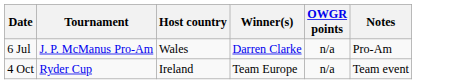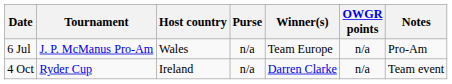 <table class="wikitable" style="font-size:95%">
 <tr>
 <th>Date</th>
 <th>Tournament</th>
 <th>Host country</th>
+<th>Purse</th>
 <th>Winner(s)</th>
 <th><a href='#'>OWGR</a><br>points</th>
 <th>Notes</th>
 </tr>
 <tr>
 <td>6 Jul</td>
 <td><a href='#'>J. P. McManus Pro-Am</a></td>
 <td>Wales</td>
-<td> <a href='#'>Darren Clarke</a></td>
+<td align=center>n/a</td>
+<td> Team Europe</td>
 <td align=center>n/a</td>
 <td>Pro-Am</td>
 </tr>
 <tr>
 <td>4 Oct</td>
 <td><a href='#'>Ryder Cup</a></td>
 <td>Ireland</td>
-<td> Team Europe</td>
+<td align=center>n/a</td>
+<td> <a href='#'>Darren Clarke</a></td>
 <td align=center>n/a</td>
 <td>Team event</td>
 </tr>
 </table>
